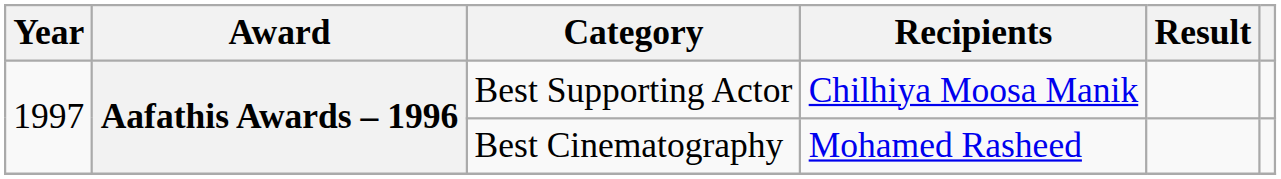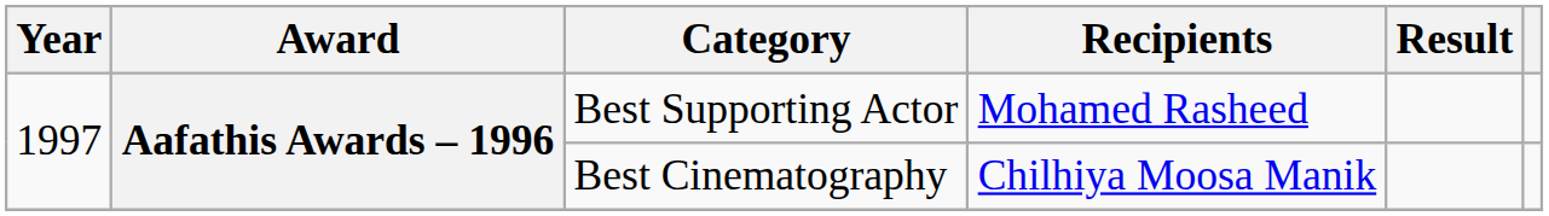 <table class="wikitable plainrowheaders sortable">
 <tr>
 <th scope="col">Year</th>
 <th scope="col">Award</th>
 <th scope="col">Category</th>
 <th scope="col">Recipients</th>
 <th scope="col">Result</th>
 <th scope="col" class="unsortable"></th>
 </tr>
 <tr>
 <td rowspan="2">1997</td>
 <th scope="row" rowspan="2">Aafathis Awards – 1996</th>
 <td>Best Supporting Actor</td>
-<td><a href='#'>Chilhiya Moosa Manik</a></td>
+<td><a href='#'>Mohamed Rasheed</a></td>
 <td></td>
 <td style="text-align:center;"></td>
 </tr>
 <tr>
 <td>Best Cinematography</td>
-<td><a href='#'>Mohamed Rasheed</a></td>
+<td><a href='#'>Chilhiya Moosa Manik</a></td>
 <td></td>
 <td style="text-align:center;"></td>
 </tr>
 <tr>
 </tr>
 </table>
